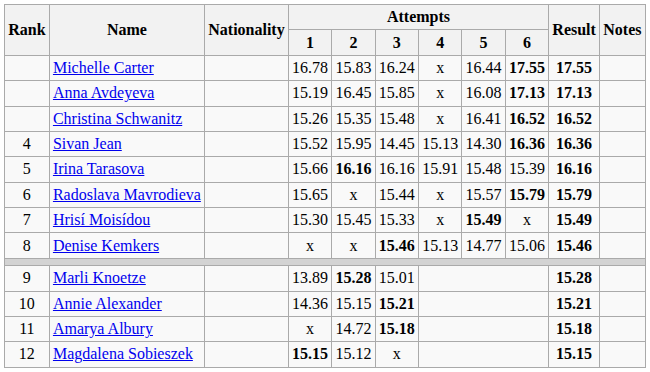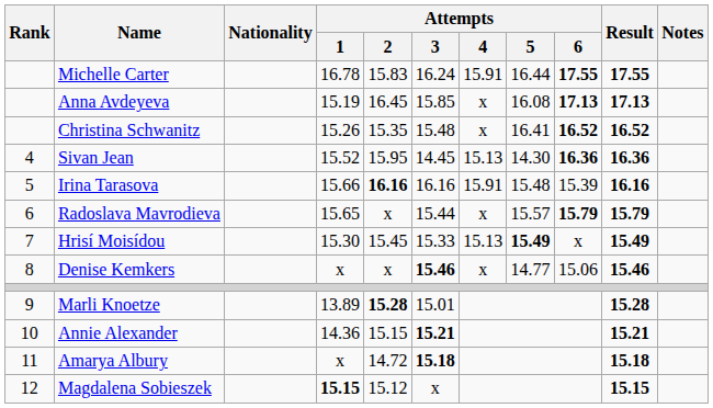 <table class="wikitable sortable" style="text-align:center">
 <tr>
 <th rowspan=2>Rank</th>
 <th rowspan=2>Name</th>
 <th rowspan=2>Nationality</th>
 <th colspan=6>Attempts</th>
 <th rowspan=2>Result</th>
 <th rowspan=2>Notes</th>
 </tr>
 <tr>
 <th>1</th>
 <th>2</th>
 <th>3</th>
 <th>4</th>
 <th>5</th>
 <th>6</th>
 </tr>
 <tr>
 <td></td>
 <td align=left><a href='#'>Michelle Carter</a></td>
 <td align=left></td>
 <td>16.78</td>
 <td>15.83</td>
 <td>16.24</td>
-<td>x</td>
+<td>15.91</td>
 <td>16.44</td>
 <td><strong>17.55</strong></td>
 <td><strong>17.55</strong></td>
 <td></td>
 </tr>
 <tr>
 <td></td>
 <td align=left><a href='#'>Anna Avdeyeva</a></td>
 <td align=left></td>
 <td>15.19</td>
 <td>16.45</td>
 <td>15.85</td>
 <td>x</td>
 <td>16.08</td>
 <td><strong>17.13</strong></td>
 <td><strong>17.13</strong></td>
 <td></td>
 </tr>
 <tr>
 <td></td>
 <td align=left><a href='#'>Christina Schwanitz</a></td>
 <td align=left></td>
 <td>15.26</td>
 <td>15.35</td>
 <td>15.48</td>
 <td>x</td>
 <td>16.41</td>
 <td><strong>16.52</strong></td>
 <td><strong>16.52</strong></td>
 <td></td>
 </tr>
 <tr>
 <td>4</td>
 <td align=left><a href='#'>Sivan Jean</a></td>
 <td align=left></td>
 <td>15.52</td>
 <td>15.95</td>
 <td>14.45</td>
 <td>15.13</td>
 <td>14.30</td>
 <td><strong>16.36</strong></td>
 <td><strong>16.36</strong></td>
 <td></td>
 </tr>
 <tr>
 <td>5</td>
 <td align=left><a href='#'>Irina Tarasova</a></td>
 <td align=left></td>
 <td>15.66</td>
 <td><strong>16.16</strong></td>
 <td>16.16</td>
 <td>15.91</td>
 <td>15.48</td>
 <td>15.39</td>
 <td><strong>16.16</strong></td>
 <td></td>
 </tr>
 <tr>
 <td>6</td>
 <td align=left><a href='#'>Radoslava Mavrodieva</a></td>
 <td align=left></td>
 <td>15.65</td>
 <td>x</td>
 <td>15.44</td>
 <td>x</td>
 <td>15.57</td>
 <td><strong>15.79</strong></td>
 <td><strong>15.79</strong></td>
 <td></td>
 </tr>
 <tr>
 <td>7</td>
 <td align=left><a href='#'>Hrisí Moisídou</a></td>
 <td align=left></td>
 <td>15.30</td>
 <td>15.45</td>
 <td>15.33</td>
-<td>x</td>
+<td>15.13</td>
 <td><strong>15.49</strong></td>
 <td>x</td>
 <td><strong>15.49</strong></td>
 <td></td>
 </tr>
 <tr>
 <td>8</td>
 <td align=left><a href='#'>Denise Kemkers</a></td>
 <td align=left></td>
 <td>x</td>
 <td>x</td>
 <td><strong>15.46</strong></td>
-<td>15.13</td>
+<td>x</td>
 <td>14.77</td>
 <td>15.06</td>
 <td><strong>15.46</strong></td>
 <td></td>
 </tr>
 <tr>
 <td colspan=11 bgcolor=lightgray></td>
 </tr>
 <tr>
 <td>9</td>
 <td align=left><a href='#'>Marli Knoetze</a></td>
 <td align=left></td>
 <td>13.89</td>
 <td><strong>15.28</strong></td>
 <td>15.01</td>
 <td colspan=3></td>
 <td><strong>15.28</strong></td>
 <td></td>
 </tr>
 <tr>
 <td>10</td>
 <td align=left><a href='#'>Annie Alexander</a></td>
 <td align=left></td>
 <td>14.36</td>
 <td>15.15</td>
 <td><strong>15.21</strong></td>
 <td colspan=3></td>
 <td><strong>15.21</strong></td>
 <td></td>
 </tr>
 <tr>
 <td>11</td>
 <td align=left><a href='#'>Amarya Albury</a></td>
 <td align=left></td>
 <td>x</td>
 <td>14.72</td>
 <td><strong>15.18</strong></td>
 <td colspan=3></td>
 <td><strong>15.18</strong></td>
 <td></td>
 </tr>
 <tr>
 <td>12</td>
 <td align=left><a href='#'>Magdalena Sobieszek</a></td>
 <td align=left></td>
 <td><strong>15.15</strong></td>
 <td>15.12</td>
 <td>x</td>
 <td colspan=3></td>
 <td><strong>15.15</strong></td>
 <td></td>
 </tr>
 </table>
